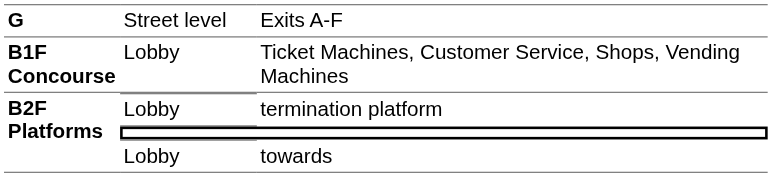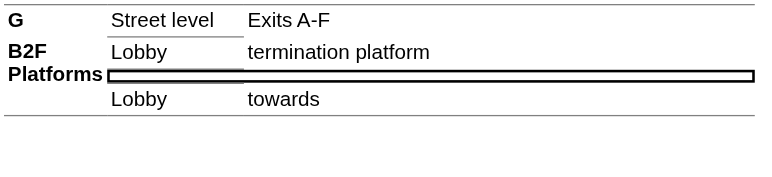 <table table border=0 cellspacing=0 cellpadding=3>
 <tr>
 <td style="border-top:solid 1px gray;" width=50 valign=top><strong>G</strong></td>
 <td style="border-top:solid 1px gray;" width=100 valign=top>Street level</td>
 <td style="border-top:solid 1px gray;" width=390 valign=top>Exits A-F</td>
-</tr>
-<tr>
-<td style="border-bottom:solid 1px gray; border-top:solid 1px gray;" valign=top width=50><strong>B1F<br>Concourse</strong></td>
-<td style="border-bottom:solid 1px gray; border-top:solid 1px gray;" valign=top width=100>Lobby</td>
-<td style="border-bottom:solid 1px gray; border-top:solid 1px gray;" valign=top width=390>Ticket Machines, Customer Service, Shops, Vending Machines</td>
 </tr>
 <tr>
 <td style="border-bottom:solid 1px gray;" rowspan="3" valign=top><strong>B2F<br>Platforms</strong></td>
 <td style="border-bottom:solid 1px gray; border-top:solid 1px gray;" valign=top width=100>Lobby</td>
 <td>  termination platform</td>
 </tr>
 <tr>
 <td style="border-right:solid 2px black;border-left:solid 2px black;border-top:solid 2px black;border-bottom:solid 2px black;text-align:center;" colspan=2></td>
 </tr>
 <tr>
 <td style="border-bottom:solid 1px gray; border-top:solid 1px gray;" valign=top width=100>Lobby</td>
 <td style="border-bottom:solid 1px gray;">  towards   </td>
 </tr>
 </table>
